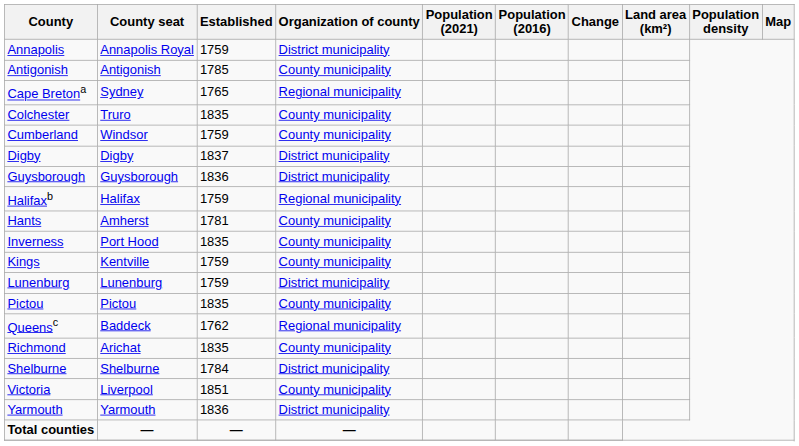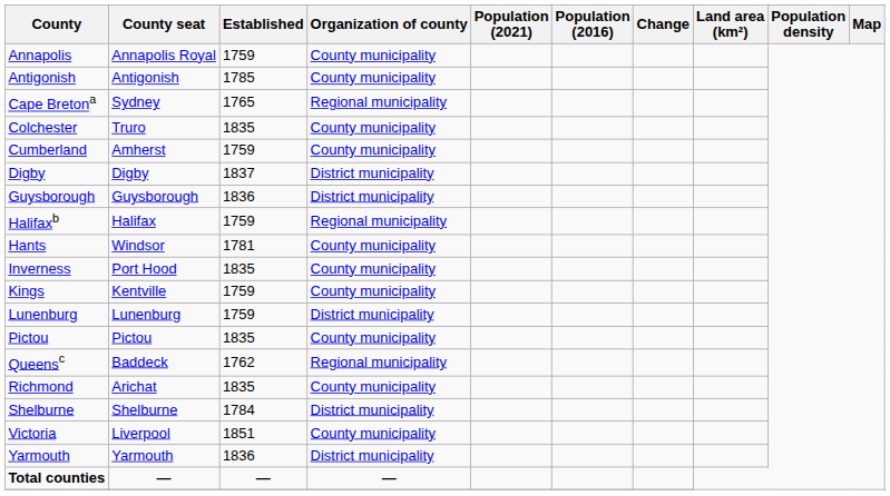 <table class="wikitable sortable">
 <tr>
 <th scope="col">County</th>
 <th scope="col">County seat</th>
 <th scope="col">Established</th>
 <th scope="col">Organization of county</th>
 <th scope="col">Population<br>(2021)</th>
 <th scope="col">Population<br>(2016)</th>
 <th scope="col">Change<br></th>
 <th scope="col">Land area<br>(km²)</th>
 <th scope="col">Population<br>density</th>
 <th>Map</th>
 </tr>
 <tr>
 <td scope="row"><a href='#'>Annapolis</a></td>
 <td><a href='#'>Annapolis Royal</a></td>
 <td>1759</td>
-<td><a href='#'>District municipality</a></td>
+<td><a href='#'>County municipality</a></td>
 <td></td>
 <td align=center></td>
 <td align=center></td>
 <td></td>
 </tr>
 <tr>
 <td scope="row"><a href='#'>Antigonish</a></td>
 <td><a href='#'>Antigonish</a></td>
 <td>1785</td>
 <td><a href='#'>County municipality</a></td>
 <td></td>
 <td align=center></td>
 <td align=center></td>
 <td></td>
 </tr>
 <tr>
 <td scope="row"><a href='#'>Cape Breton</a><sup>a</sup></td>
 <td><a href='#'>Sydney</a></td>
 <td>1765</td>
 <td><a href='#'>Regional municipality</a></td>
 <td></td>
 <td align=center></td>
 <td align=center></td>
 <td></td>
 </tr>
 <tr>
 <td scope="row"><a href='#'>Colchester</a></td>
 <td><a href='#'>Truro</a></td>
 <td>1835</td>
 <td><a href='#'>County municipality</a></td>
 <td></td>
 <td align=center></td>
 <td align=center></td>
 <td></td>
 </tr>
 <tr>
 <td scope="row"><a href='#'>Cumberland</a></td>
-<td><a href='#'>Windsor</a></td>
+<td><a href='#'>Amherst</a></td>
 <td>1759</td>
 <td><a href='#'>County municipality</a></td>
 <td></td>
 <td align=center></td>
 <td align=center></td>
 <td></td>
 </tr>
 <tr>
 <td scope="row"><a href='#'>Digby</a></td>
 <td><a href='#'>Digby</a></td>
 <td>1837</td>
 <td><a href='#'>District municipality</a></td>
 <td></td>
 <td align=center></td>
 <td align=center></td>
 <td></td>
 </tr>
 <tr>
 <td scope="row"><a href='#'>Guysborough</a></td>
 <td><a href='#'>Guysborough</a></td>
 <td>1836</td>
 <td><a href='#'>District municipality</a></td>
 <td></td>
 <td align=center></td>
 <td align=center></td>
 <td></td>
 </tr>
 <tr>
 <td scope="row"><a href='#'>Halifax</a><sup>b</sup></td>
 <td><a href='#'>Halifax</a></td>
 <td>1759</td>
 <td><a href='#'>Regional municipality</a></td>
 <td></td>
 <td align=center></td>
 <td align=center></td>
 <td></td>
 </tr>
 <tr>
 <td scope="row"><a href='#'>Hants</a></td>
-<td><a href='#'>Amherst</a></td>
+<td><a href='#'>Windsor</a></td>
 <td>1781</td>
 <td><a href='#'>County municipality</a></td>
 <td></td>
 <td align=center></td>
 <td align=center></td>
 <td></td>
 </tr>
 <tr>
 <td scope="row"><a href='#'>Inverness</a></td>
 <td><a href='#'>Port Hood</a></td>
 <td>1835</td>
 <td><a href='#'>County municipality</a></td>
 <td></td>
 <td align=center></td>
 <td align=center></td>
 <td></td>
 </tr>
 <tr>
 <td scope="row"><a href='#'>Kings</a></td>
 <td><a href='#'>Kentville</a></td>
 <td>1759</td>
 <td><a href='#'>County municipality</a></td>
 <td></td>
 <td align=center></td>
 <td align=center></td>
 <td></td>
 </tr>
 <tr>
 <td scope="row"><a href='#'>Lunenburg</a></td>
 <td><a href='#'>Lunenburg</a></td>
 <td>1759</td>
 <td><a href='#'>District municipality</a></td>
 <td></td>
 <td align=center></td>
 <td align=center></td>
 <td></td>
 </tr>
 <tr>
 <td scope="row"><a href='#'>Pictou</a></td>
 <td><a href='#'>Pictou</a></td>
 <td>1835</td>
 <td><a href='#'>County municipality</a></td>
 <td></td>
 <td align=center></td>
 <td align=center></td>
 <td></td>
 </tr>
 <tr>
 <td scope="row"><a href='#'>Queens</a><sup>c</sup></td>
 <td><a href='#'>Baddeck</a></td>
 <td>1762</td>
 <td><a href='#'>Regional municipality</a></td>
 <td></td>
 <td align=center></td>
 <td align=center></td>
 <td></td>
 </tr>
 <tr>
 <td scope="row"><a href='#'>Richmond</a></td>
 <td><a href='#'>Arichat</a></td>
 <td>1835</td>
 <td><a href='#'>County municipality</a></td>
 <td></td>
 <td align=center></td>
 <td align=center></td>
 <td></td>
 </tr>
 <tr>
 <td scope="row"><a href='#'>Shelburne</a></td>
 <td><a href='#'>Shelburne</a></td>
 <td>1784</td>
 <td><a href='#'>District municipality</a></td>
 <td></td>
 <td align=center></td>
 <td align=center></td>
 <td></td>
 </tr>
 <tr>
 <td scope="row"><a href='#'>Victoria</a></td>
 <td><a href='#'>Liverpool</a></td>
 <td>1851</td>
 <td><a href='#'>County municipality</a></td>
 <td></td>
 <td align=center></td>
 <td align=center></td>
 <td></td>
 </tr>
 <tr>
 <td scope="row"><a href='#'>Yarmouth</a></td>
 <td><a href='#'>Yarmouth</a></td>
 <td>1836</td>
 <td><a href='#'>District municipality</a></td>
 <td></td>
 <td align=center></td>
 <td align=center></td>
 <td></td>
 </tr>
 <tr class="sortbottom" style="text-align:center;" style="background: #f2f2f2;">
 <td align="left"><strong>Total counties</strong></td>
 <td align="center"><strong>—</strong></td>
 <td align="center"><strong>—</strong></td>
 <td align="center"><strong>—</strong></td>
 <td></td>
 <td align=center><strong></strong></td>
 <td align=center><strong></strong></td>
 </tr>
 <tr>
 </tr>
 </table>
